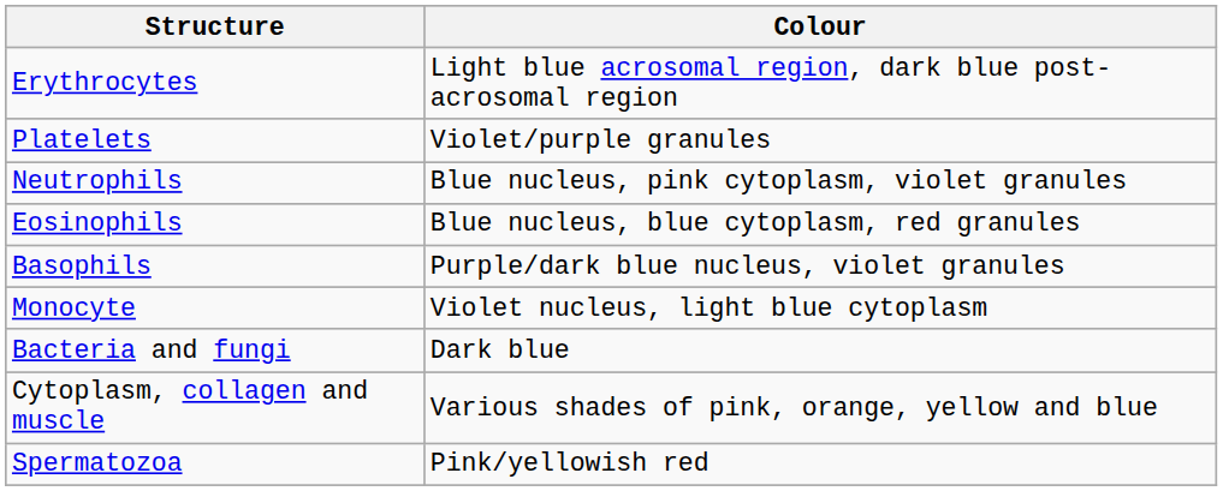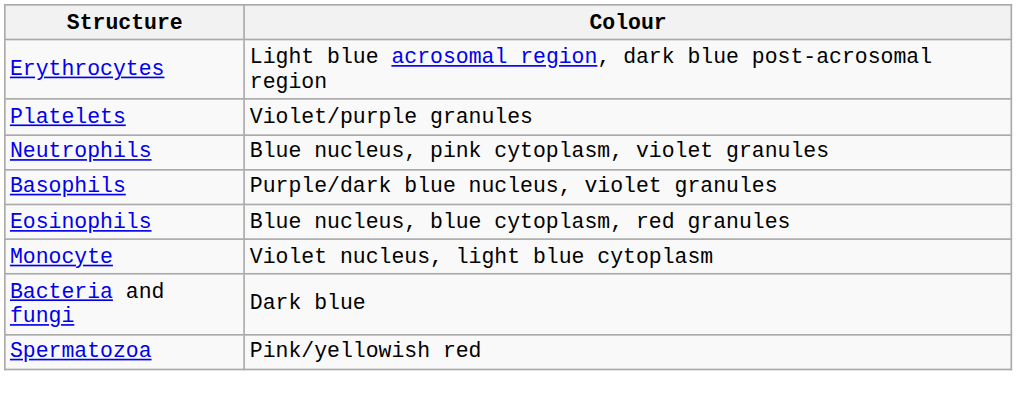 <table class="wikitable">
 <tr>
 <th>Structure</th>
 <th>Colour</th>
 </tr>
 <tr>
 <td><a href='#'>Erythrocytes</a></td>
 <td>Light blue <a href='#'>acrosomal region</a>, dark blue post-acrosomal region</td>
 </tr>
 <tr>
 <td><a href='#'>Platelets</a></td>
 <td>Violet/purple granules</td>
 </tr>
 <tr>
 <td><a href='#'>Neutrophils</a></td>
 <td>Blue nucleus, pink cytoplasm, violet granules</td>
 </tr>
 <tr>
+<td><a href='#'>Basophils</a></td>
+<td>Purple/dark blue nucleus, violet granules</td>
+</tr>
+<tr>
 <td><a href='#'>Eosinophils</a></td>
 <td>Blue nucleus, blue cytoplasm, red granules</td>
-</tr>
-<tr>
-<td><a href='#'>Basophils</a></td>
-<td>Purple/dark blue nucleus, violet granules</td>
 </tr>
 <tr>
 <td><a href='#'>Monocyte</a></td>
 <td>Violet nucleus, light blue cytoplasm</td>
 </tr>
 <tr>
 <td><a href='#'>Bacteria</a> and <a href='#'>fungi</a></td>
 <td>Dark blue</td>
 </tr>
 <tr>
-<td>Cytoplasm, <a href='#'>collagen</a> and <a href='#'>muscle</a></td>
-<td>Various shades of pink, orange, yellow and blue</td>
-</tr>
-<tr>
 <td><a href='#'>Spermatozoa</a></td>
 <td>Pink/yellowish red</td>
 </tr>
 </table>
